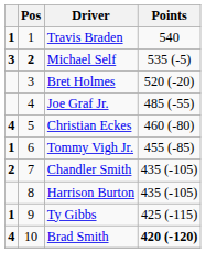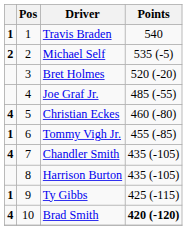 <table class="wikitable" style="font-size: 95%;">
 <tr>
 <th></th>
 <th>Pos</th>
 <th>Driver</th>
 <th>Points</th>
 </tr>
 <tr>
 <td align="left"> <strong>1</strong></td>
 <td style="text-align:center;">1</td>
 <td><a href='#'>Travis Braden</a></td>
 <td style="text-align:center;">540</td>
 </tr>
 <tr>
-<td align="left"> <strong>3</strong></td>
-<td style="text-align:center;"><strong>2</strong></td>
+<td align="left"> <strong>2</strong></td>
+<td style="text-align:center;">2</td>
 <td><a href='#'>Michael Self</a></td>
 <td style="text-align:center;">535 (-5)</td>
 </tr>
 <tr>
 <td align="left"></td>
 <td style="text-align:center;">3</td>
 <td><a href='#'>Bret Holmes</a></td>
 <td style="text-align:center;">520 (-20)</td>
 </tr>
 <tr>
 <td align="left"></td>
 <td style="text-align:center;">4</td>
 <td><a href='#'>Joe Graf Jr.</a></td>
 <td style="text-align:center;">485 (-55)</td>
 </tr>
 <tr>
 <td align="left"> <strong>4</strong></td>
 <td style="text-align:center;">5</td>
 <td><a href='#'>Christian Eckes</a></td>
 <td style="text-align:center;">460 (-80)</td>
 </tr>
 <tr>
 <td align="left"> <strong>1</strong></td>
 <td style="text-align:center;">6</td>
 <td><a href='#'>Tommy Vigh Jr.</a></td>
 <td style="text-align:center;">455 (-85)</td>
 </tr>
 <tr>
-<td align="left"> <strong>2</strong></td>
+<td align="left"> <strong>4</strong></td>
 <td style="text-align:center;">7</td>
 <td><a href='#'>Chandler Smith</a></td>
 <td style="text-align:center;">435 (-105)</td>
 </tr>
 <tr>
 <td align="left"></td>
 <td style="text-align:center;">8</td>
 <td><a href='#'>Harrison Burton</a></td>
 <td style="text-align:center;">435 (-105)</td>
 </tr>
 <tr>
 <td align="left"> <strong>1</strong></td>
 <td style="text-align:center;">9</td>
 <td><a href='#'>Ty Gibbs</a></td>
 <td style="text-align:center;">425 (-115)</td>
 </tr>
 <tr>
 <td align="left"> <strong>4</strong></td>
 <td style="text-align:center;">10</td>
 <td><a href='#'>Brad Smith</a></td>
 <td style="text-align:center;"><strong>420 (-120)</strong></td>
 </tr>
 <tr class="sortbottom">
 </tr>
 </table>
